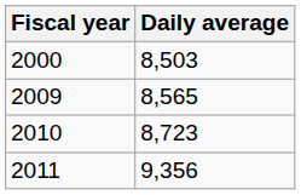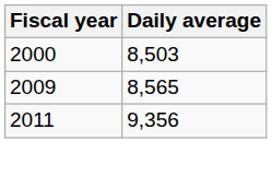 <table class="wikitable">
 <tr>
 <th>Fiscal year</th>
 <th>Daily average</th>
 </tr>
 <tr>
 <td>2000</td>
 <td>8,503</td>
 </tr>
 <tr>
 <td>2009</td>
 <td>8,565</td>
 </tr>
 <tr>
-<td>2010</td>
-<td>8,723</td>
-</tr>
-<tr>
 <td>2011</td>
 <td>9,356</td>
 </tr>
 </table>
